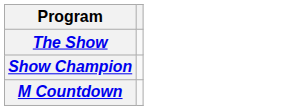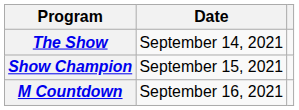 <table class="wikitable plainrowheaders" style="text-align:center">
 <tr>
 <th scope="col">Program</th>
+<th scope="col">Date</th>
 <th scope="col" class="unsortable"></th>
 </tr>
 <tr>
 <th scope="row"><em><a href='#'>The Show</a></em></th>
+<td>September 14, 2021</td>
 <td></td>
 </tr>
 <tr>
 <th scope="row"><em><a href='#'>Show Champion</a></em></th>
+<td>September 15, 2021</td>
 <td></td>
 </tr>
 <tr>
 <th scope="row"><em><a href='#'>M Countdown</a></em></th>
+<td>September 16, 2021</td>
 <td></td>
 </tr>
 </table>
